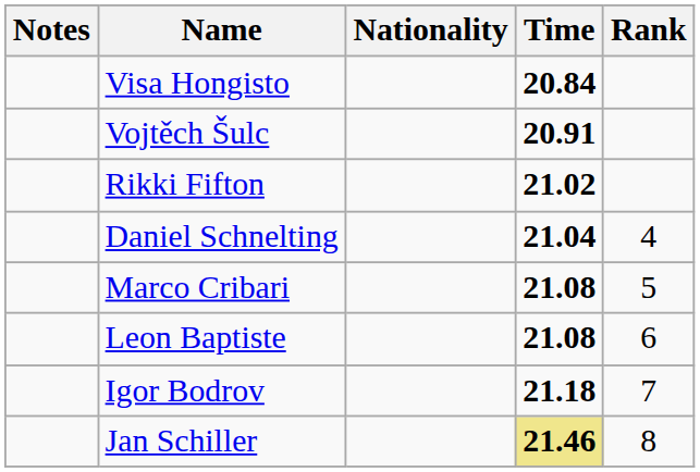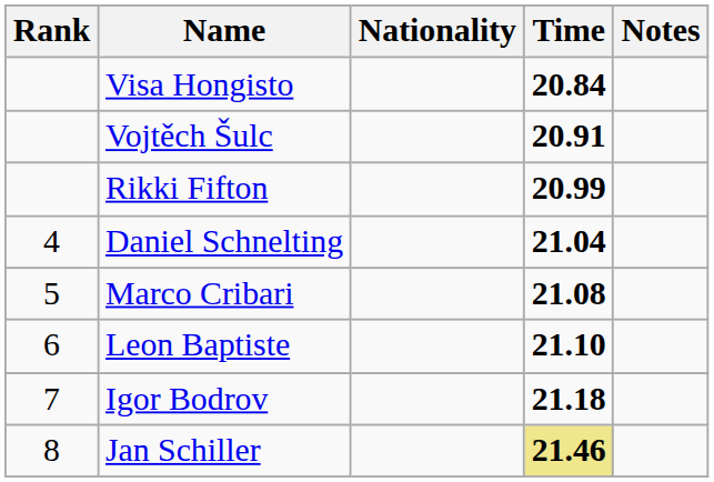 <table class="wikitable sortable" style="text-align:center">
 <tr>
-<th>Notes</th>
+<th>Rank</th>
 <th>Name</th>
 <th>Nationality</th>
 <th>Time</th>
-<th>Rank</th>
+<th>Notes</th>
 </tr>
 <tr>
 <td></td>
 <td align=left><a href='#'>Visa Hongisto</a></td>
 <td align=left></td>
 <td><strong>20.84</strong></td>
 <td></td>
 </tr>
 <tr>
 <td></td>
 <td align=left><a href='#'>Vojtěch Šulc</a></td>
 <td align=left></td>
 <td><strong>20.91</strong></td>
 <td></td>
 </tr>
 <tr>
 <td></td>
 <td align=left><a href='#'>Rikki Fifton</a></td>
 <td align=left></td>
-<td><strong>21.02</strong></td>
+<td><strong>20.99</strong></td>
 <td></td>
 </tr>
 <tr>
-<td></td>
+<td>4</td>
 <td align=left><a href='#'>Daniel Schnelting</a></td>
 <td align=left></td>
 <td><strong>21.04</strong></td>
-<td>4</td>
+<td></td>
 </tr>
 <tr>
-<td></td>
+<td>5</td>
 <td align=left><a href='#'>Marco Cribari</a></td>
 <td align=left></td>
 <td><strong>21.08</strong></td>
-<td>5</td>
+<td></td>
 </tr>
 <tr>
-<td></td>
+<td>6</td>
 <td align=left><a href='#'>Leon Baptiste</a></td>
 <td align=left></td>
-<td><strong>21.08</strong></td>
-<td>6</td>
+<td><strong>21.10</strong></td>
+<td></td>
 </tr>
 <tr>
-<td></td>
+<td>7</td>
 <td align=left><a href='#'>Igor Bodrov</a></td>
 <td align=left></td>
 <td><strong>21.18</strong></td>
-<td>7</td>
+<td></td>
 </tr>
 <tr>
-<td></td>
+<td>8</td>
 <td align=left><a href='#'>Jan Schiller</a></td>
 <td align=left></td>
 <td style="background: khaki;"><strong>21.46</strong></td>
-<td>8</td>
+<td></td>
 </tr>
 </table>
